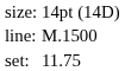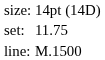 <table style="margin-left:40px;">
 <tr>
 <td>size:</td>
 <td>14pt (14D)</td>
 </tr>
 <tr>
+<td>set:</td>
+<td>11.75</td>
+</tr>
+<tr>
 <td>line:</td>
 <td>M.1500</td>
 </tr>
-<tr>
-<td>set:</td>
-<td>11.75</td>
-</tr>
 </table>
